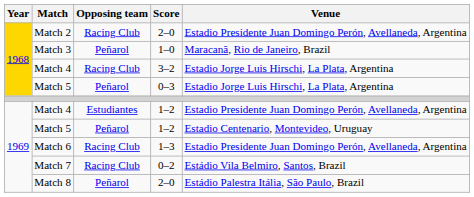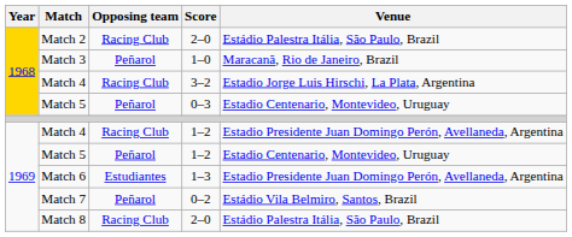 <table class="wikitable" style="font-size: 90%; text-align:left">
 <tr>
 <th>Year</th>
 <th>Match</th>
 <th>Opposing team</th>
 <th>Score</th>
 <th>Venue</th>
 </tr>
 <tr>
 <td bgcolor=gold rowspan=4><a href='#'>1968</a></td>
 <td>Match 2</td>
 <td align=center> <a href='#'>Racing Club</a></td>
 <td align=center>2–0</td>
-<td><a href='#'>Estadio Presidente Juan Domingo Perón</a>, <a href='#'>Avellaneda</a>, Argentina</td>
+<td><a href='#'>Estádio Palestra Itália</a>, <a href='#'>São Paulo</a>, Brazil</td>
 </tr>
 <tr>
 <td>Match 3</td>
 <td align=center> <a href='#'>Peñarol</a></td>
 <td align=center>1–0</td>
 <td><a href='#'>Maracanã</a>, <a href='#'>Rio de Janeiro</a>, Brazil</td>
 </tr>
 <tr>
 <td>Match 4</td>
 <td align=center> <a href='#'>Racing Club</a></td>
 <td align=center>3–2</td>
 <td><a href='#'>Estadio Jorge Luis Hirschi</a>, <a href='#'>La Plata</a>, Argentina</td>
 </tr>
 <tr>
 <td>Match 5</td>
 <td align=center> <a href='#'>Peñarol</a></td>
 <td align=center>0–3</td>
-<td><a href='#'>Estadio Jorge Luis Hirschi</a>, <a href='#'>La Plata</a>, Argentina</td>
+<td><a href='#'>Estadio Centenario</a>, <a href='#'>Montevideo</a>, Uruguay</td>
 </tr>
 <tr>
 <td style="background-color:lightgrey" colspan=5></td>
 </tr>
 <tr>
 <td rowspan=5><a href='#'>1969</a></td>
 <td>Match 4</td>
-<td align=center> <a href='#'>Estudiantes</a></td>
+<td align=center> <a href='#'>Racing Club</a></td>
 <td align=center>1–2</td>
 <td><a href='#'>Estadio Presidente Juan Domingo Perón</a>, <a href='#'>Avellaneda</a>, Argentina</td>
 </tr>
 <tr>
 <td>Match 5</td>
 <td align=center> <a href='#'>Peñarol</a></td>
 <td align=center>1–2</td>
 <td><a href='#'>Estadio Centenario</a>, <a href='#'>Montevideo</a>, Uruguay</td>
 </tr>
 <tr>
 <td>Match 6</td>
-<td align=center> <a href='#'>Racing Club</a></td>
+<td align=center> <a href='#'>Estudiantes</a></td>
 <td align=center>1–3</td>
 <td><a href='#'>Estadio Presidente Juan Domingo Perón</a>, <a href='#'>Avellaneda</a>, Argentina</td>
 </tr>
 <tr>
 <td>Match 7</td>
-<td align=center> <a href='#'>Racing Club</a></td>
+<td align=center> <a href='#'>Peñarol</a></td>
 <td align=center>0–2</td>
 <td><a href='#'>Estádio Vila Belmiro</a>, <a href='#'>Santos</a>, Brazil</td>
 </tr>
 <tr>
 <td>Match 8</td>
-<td align=center> <a href='#'>Peñarol</a></td>
+<td align=center> <a href='#'>Racing Club</a></td>
 <td align=center>2–0</td>
 <td><a href='#'>Estádio Palestra Itália</a>, <a href='#'>São Paulo</a>, Brazil</td>
 </tr>
 </table>
